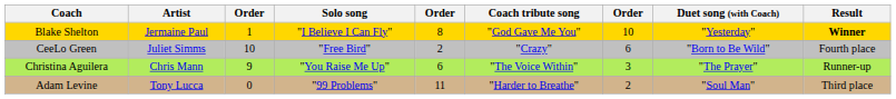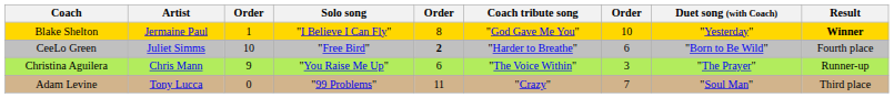 <table class="wikitable" style="text-align:center; width:100%;">
 <tr>
 <th>Coach</th>
 <th>Artist</th>
 <th>Order</th>
 <th>Solo song</th>
 <th>Order</th>
 <th>Coach tribute song</th>
 <th>Order</th>
 <th>Duet song <small>(with Coach)</small></th>
 <th>Result</th>
 </tr>
 <tr style="background:gold;">
 <td>Blake Shelton</td>
 <td><a href='#'>Jermaine Paul</a></td>
 <td>1</td>
 <td>"<a href='#'>I Believe I Can Fly</a>"</td>
 <td>8</td>
 <td>"<a href='#'>God Gave Me You</a>"</td>
 <td>10</td>
 <td>"<a href='#'>Yesterday</a>"</td>
 <td><strong>Winner</strong></td>
 </tr>
 <tr style="background:silver;">
 <td>CeeLo Green</td>
 <td><a href='#'>Juliet Simms</a></td>
 <td>10</td>
 <td>"<a href='#'>Free Bird</a>"</td>
-<td>2</td>
-<td>"<a href='#'>Crazy</a>"</td>
+<td><strong>2</strong></td>
+<td>"<a href='#'>Harder to Breathe</a>"</td>
 <td>6</td>
 <td>"<a href='#'>Born to Be Wild</a>"</td>
 <td>Fourth place</td>
 </tr>
 <tr style="background:#B2EC5D;">
 <td>Christina Aguilera</td>
 <td><a href='#'>Chris Mann</a></td>
 <td>9</td>
 <td>"<a href='#'>You Raise Me Up</a>"</td>
 <td>6</td>
 <td>"<a href='#'>The Voice Within</a>"</td>
 <td>3</td>
 <td>"<a href='#'>The Prayer</a>"</td>
 <td>Runner-up</td>
 </tr>
 <tr style="background:tan;">
 <td>Adam Levine</td>
 <td><a href='#'>Tony Lucca</a></td>
 <td>0</td>
 <td>"<a href='#'>99 Problems</a>"</td>
 <td>11</td>
-<td>"<a href='#'>Harder to Breathe</a>"</td>
-<td>2</td>
+<td>"<a href='#'>Crazy</a>"</td>
+<td>7</td>
 <td>"<a href='#'>Soul Man</a>"</td>
 <td>Third place</td>
 </tr>
 </table>
